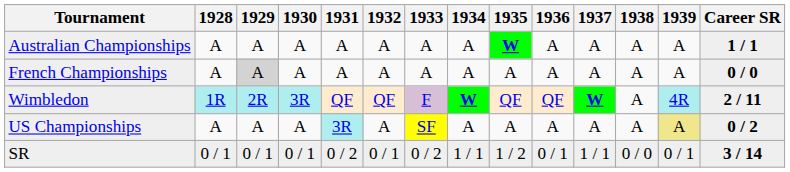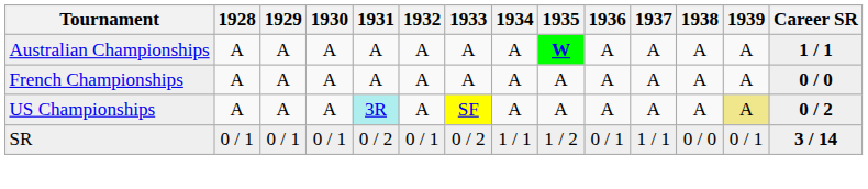 <table class="wikitable">
 <tr>
 <th>Tournament</th>
 <th>1928</th>
 <th>1929</th>
 <th>1930</th>
 <th>1931</th>
 <th>1932</th>
 <th>1933</th>
 <th>1934</th>
 <th>1935</th>
 <th>1936</th>
 <th>1937</th>
 <th>1938</th>
 <th>1939</th>
 <th>Career SR</th>
 </tr>
 <tr>
 <td style="background:#EFEFEF;"><a href='#'>Australian Championships</a></td>
 <td align="center">A</td>
 <td align="center">A</td>
 <td align="center">A</td>
 <td align="center">A</td>
 <td align="center">A</td>
 <td align="center">A</td>
 <td align="center">A</td>
 <td align="center" style="background:#00ff00;"><strong><a href='#'>W</a></strong></td>
 <td align="center">A</td>
 <td align="center">A</td>
 <td align="center">A</td>
 <td align="center">A</td>
 <td align="center" style="background:#EFEFEF;"><strong>1 / 1</strong></td>
 </tr>
 <tr>
 <td style="background:#EFEFEF;"><a href='#'>French Championships</a></td>
 <td align="center">A</td>
-<td align="center" style="background: lightgrey;">A</td>
+<td align="center">A</td>
 <td align="center">A</td>
 <td align="center">A</td>
 <td align="center">A</td>
 <td align="center">A</td>
 <td align="center">A</td>
 <td align="center">A</td>
 <td align="center">A</td>
 <td align="center">A</td>
 <td align="center">A</td>
 <td align="center">A</td>
 <td align="center" style="background:#EFEFEF;"><strong>0 / 0</strong></td>
-</tr>
-<tr>
-<td style="background:#EFEFEF;"><a href='#'>Wimbledon</a></td>
-<td align="center" style="background:#afeeee;"><a href='#'>1R</a></td>
-<td align="center" style="background:#afeeee;"><a href='#'>2R</a></td>
-<td align="center" style="background:#afeeee;"><a href='#'>3R</a></td>
-<td align="center" style="background:#ffebcd;"><a href='#'>QF</a></td>
-<td align="center" style="background:#ffebcd;"><a href='#'>QF</a></td>
-<td align="center" style="background:#D8BFD8;"><a href='#'>F</a></td>
-<td align="center" style="background:#00ff00;"><strong><a href='#'>W</a></strong></td>
-<td align="center" style="background:#ffebcd;"><a href='#'>QF</a></td>
-<td align="center" style="background:#ffebcd;"><a href='#'>QF</a></td>
-<td align="center" style="background:#00ff00;"><strong><a href='#'>W</a></strong></td>
-<td align="center">A</td>
-<td align="center" style="background:#afeeee;"><a href='#'>4R</a></td>
-<td align="center" style="background:#EFEFEF;"><strong>2 / 11</strong></td>
 </tr>
 <tr>
 <td style="background:#EFEFEF;"><a href='#'>US Championships</a></td>
 <td align="center">A</td>
 <td align="center">A</td>
 <td align="center">A</td>
 <td align="center" style="background:#afeeee;"><a href='#'>3R</a></td>
 <td align="center">A</td>
 <td align="center" style="background:yellow;"><a href='#'>SF</a></td>
 <td align="center">A</td>
 <td align="center">A</td>
 <td align="center">A</td>
 <td align="center">A</td>
 <td align="center">A</td>
 <td align="center" style="background: khaki;">A</td>
 <td align="center" style="background:#EFEFEF;"><strong>0 / 2</strong></td>
 </tr>
 <tr>
 <td style="background:#EFEFEF;">SR</td>
 <td align="center" style="background:#EFEFEF;">0 / 1</td>
 <td align="center" style="background:#EFEFEF;">0 / 1</td>
 <td align="center" style="background:#EFEFEF;">0 / 1</td>
 <td align="center" style="background:#EFEFEF;">0 / 2</td>
 <td align="center" style="background:#EFEFEF;">0 / 1</td>
 <td align="center" style="background:#EFEFEF;">0 / 2</td>
 <td align="center" style="background:#EFEFEF;">1 / 1</td>
 <td align="center" style="background:#EFEFEF;">1 / 2</td>
 <td align="center" style="background:#EFEFEF;">0 / 1</td>
 <td align="center" style="background:#EFEFEF;">1 / 1</td>
 <td align="center" style="background:#EFEFEF;">0 / 0</td>
 <td align="center" style="background:#EFEFEF;">0 / 1</td>
 <td align="center" style="background:#EFEFEF;"><strong>3 / 14</strong></td>
 </tr>
 </table>
